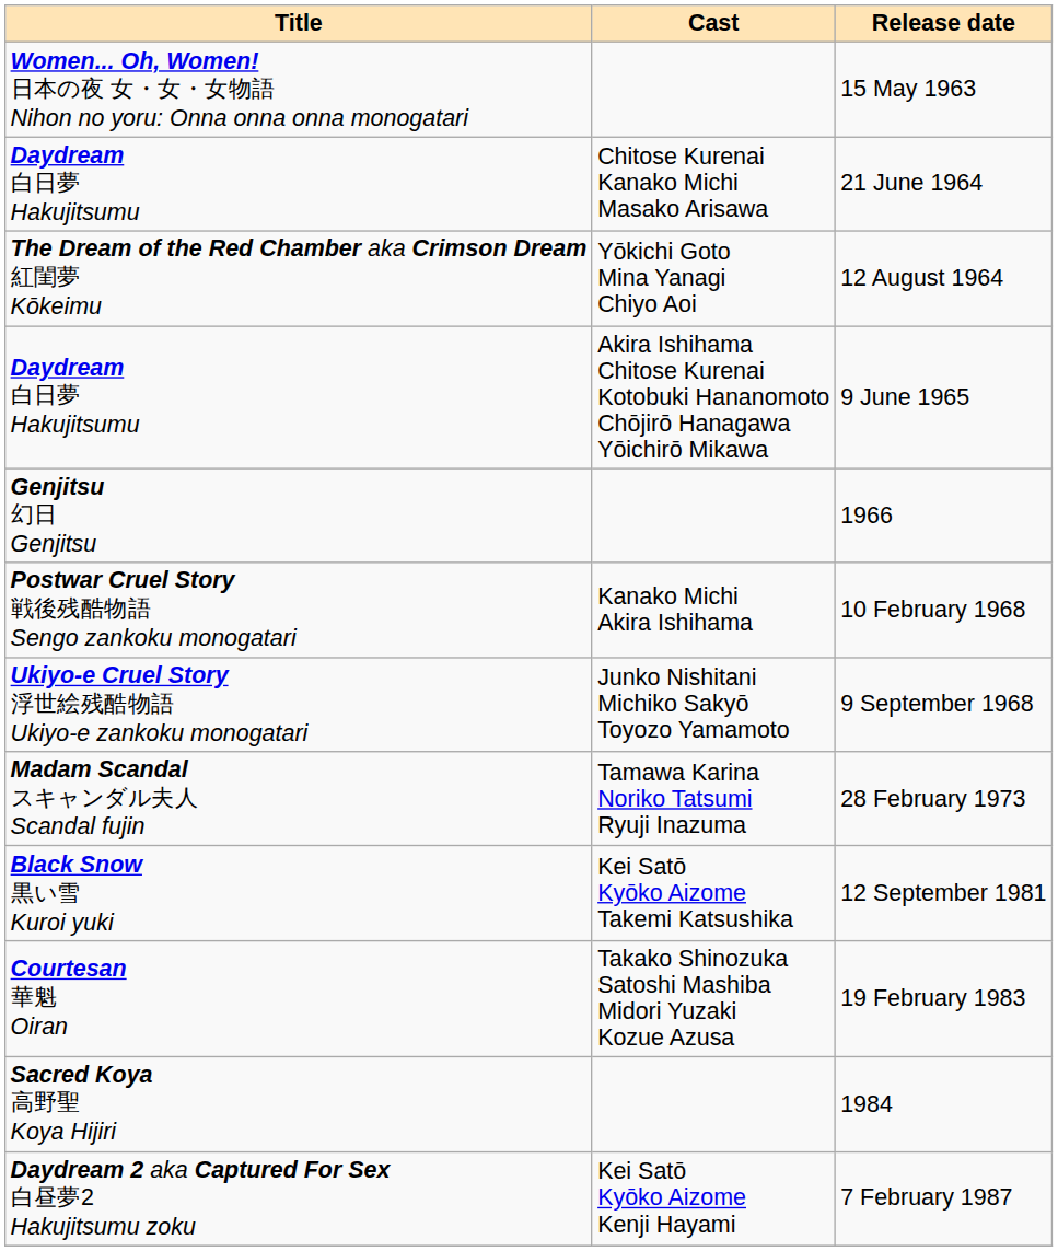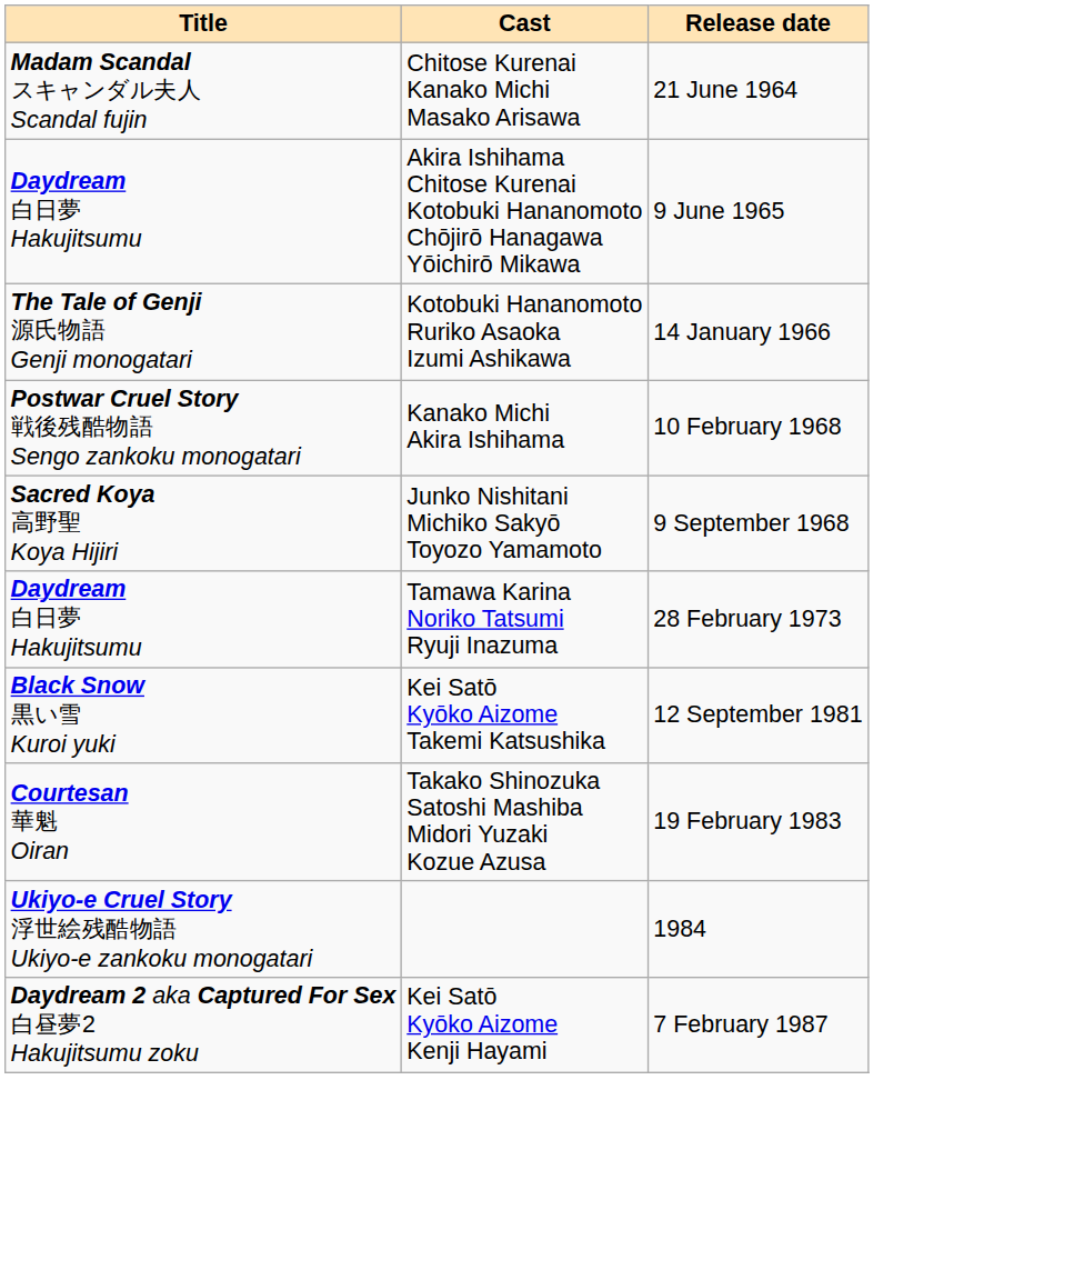 <table class="wikitable sortable">
 <tr>
 <th style="background:#FFE4B5;">Title</th>
 <th style="background:#FFE4B5;">Cast</th>
 <th style="background:#FFE4B5;">Release date</th>
 </tr>
 <tr>
-<td><strong><em><a href='#'>Women... Oh, Women!</a></em></strong><br>日本の夜 女・女・女物語<br><em>Nihon no yoru: Onna onna onna monogatari</em></td>
-<td></td>
-<td>15 May 1963</td>
-</tr>
-<tr>
-<td><strong><em><a href='#'>Daydream</a></em></strong><br>白日夢<br><em>Hakujitsumu</em></td>
+<td><strong><em>Madam Scandal</em></strong><br>スキャンダル夫人<br><em>Scandal fujin</em></td>
 <td>Chitose Kurenai<br>Kanako Michi<br>Masako Arisawa</td>
 <td>21 June 1964</td>
-</tr>
-<tr>
-<td><strong><em>The Dream of the Red Chamber</em></strong> <em>aka</em> <strong><em>Crimson Dream</em></strong><br>紅閨夢<br><em>Kōkeimu</em></td>
-<td>Yōkichi Goto<br>Mina Yanagi<br>Chiyo Aoi</td>
-<td>12 August 1964</td>
 </tr>
 <tr>
 <td><strong><em><a href='#'>Daydream</a></em></strong><br>白日夢<br><em>Hakujitsumu</em></td>
 <td>Akira Ishihama<br>Chitose Kurenai<br>Kotobuki Hananomoto<br>Chōjirō Hanagawa<br>Yōichirō Mikawa</td>
 <td>9 June 1965</td>
 </tr>
 <tr>
-<td><strong><em>Genjitsu</em></strong><br>幻日<br><em>Genjitsu</em></td>
-<td><br><br></td>
-<td>1966</td>
+<td><strong><em>The Tale of Genji</em></strong><br>源氏物語<br><em>Genji monogatari</em></td>
+<td>Kotobuki Hananomoto<br>Ruriko Asaoka<br>Izumi Ashikawa</td>
+<td>14 January 1966</td>
 </tr>
 <tr>
 <td><strong><em>Postwar Cruel Story</em></strong><br>戦後残酷物語<br><em>Sengo zankoku monogatari</em></td>
 <td>Kanako Michi<br>Akira Ishihama</td>
 <td>10 February 1968</td>
 </tr>
 <tr>
-<td><strong><em><a href='#'>Ukiyo-e Cruel Story</a></em></strong><br>浮世絵残酷物語<br><em>Ukiyo-e zankoku monogatari</em></td>
+<td><strong><em>Sacred Koya</em></strong><br>高野聖<br><em>Koya Hijiri</em></td>
 <td>Junko Nishitani<br>Michiko Sakyō<br>Toyozo Yamamoto</td>
 <td>9 September 1968</td>
 </tr>
 <tr>
-<td><strong><em>Madam Scandal</em></strong><br>スキャンダル夫人<br><em>Scandal fujin</em></td>
+<td><strong><em><a href='#'>Daydream</a></em></strong><br>白日夢<br><em>Hakujitsumu</em></td>
 <td>Tamawa Karina<br><a href='#'>Noriko Tatsumi</a><br>Ryuji Inazuma</td>
 <td>28 February 1973</td>
 </tr>
 <tr>
 <td><strong><em><a href='#'>Black Snow</a></em></strong><br>黒い雪<br><em>Kuroi yuki</em></td>
 <td>Kei Satō<br><a href='#'>Kyōko Aizome</a><br>Takemi Katsushika</td>
 <td>12 September 1981</td>
 </tr>
 <tr>
 <td><strong><em><a href='#'>Courtesan</a></em></strong><br>華魁<br><em>Oiran</em></td>
 <td>Takako Shinozuka<br>Satoshi Mashiba<br>Midori Yuzaki<br>Kozue Azusa</td>
 <td>19 February 1983</td>
 </tr>
 <tr>
-<td><strong><em>Sacred Koya</em></strong><br>高野聖<br><em>Koya Hijiri</em></td>
+<td><strong><em><a href='#'>Ukiyo-e Cruel Story</a></em></strong><br>浮世絵残酷物語<br><em>Ukiyo-e zankoku monogatari</em></td>
 <td></td>
 <td>1984</td>
 </tr>
 <tr>
 <td><strong><em>Daydream 2</em></strong> <em>aka</em> <strong><em>Captured For Sex</em></strong><br>白昼夢2<br><em>Hakujitsumu zoku</em></td>
 <td>Kei Satō<br><a href='#'>Kyōko Aizome</a><br>Kenji Hayami</td>
 <td>7 February 1987</td>
 </tr>
 <tr>
 </tr>
 </table>
